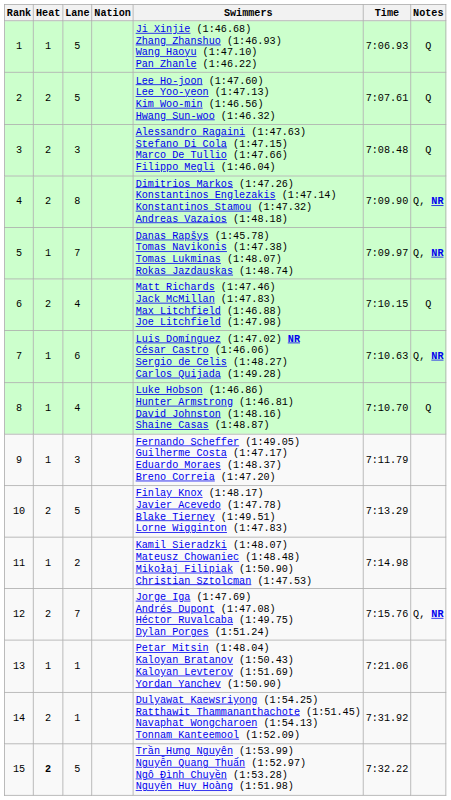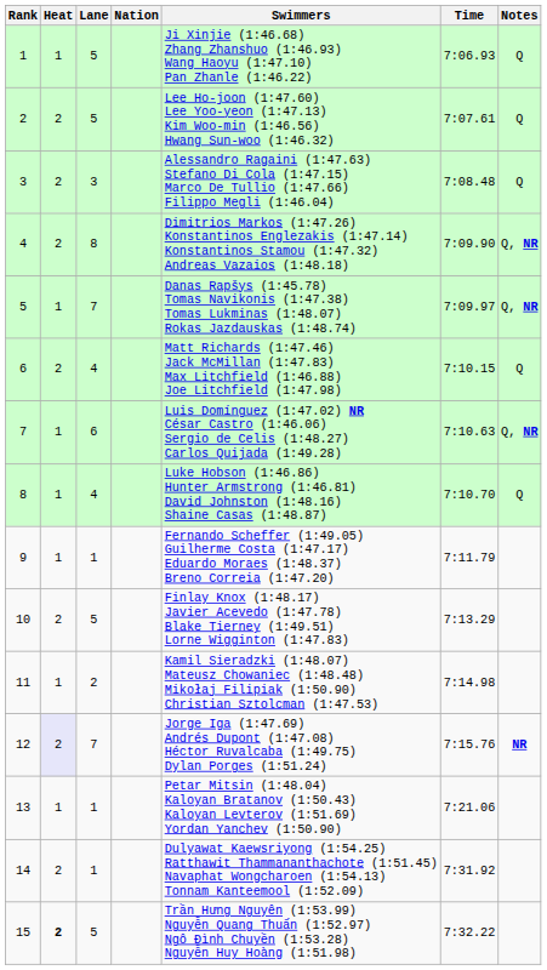 <table class="wikitable sortable" style="text-align:center">
 <tr>
 <th>Rank</th>
 <th>Heat</th>
 <th>Lane</th>
 <th>Nation</th>
 <th>Swimmers</th>
 <th>Time</th>
 <th>Notes</th>
 </tr>
 <tr bgcolor=ccffcc>
 <td>1</td>
 <td>1</td>
 <td>5</td>
 <td align=left></td>
 <td align=left><a href='#'>Ji Xinjie</a> (1:46.68)<br><a href='#'>Zhang Zhanshuo</a> (1:46.93)<br><a href='#'>Wang Haoyu</a> (1:47.10)<br><a href='#'>Pan Zhanle</a> (1:46.22)</td>
 <td>7:06.93</td>
 <td>Q</td>
 </tr>
 <tr bgcolor=ccffcc>
 <td>2</td>
 <td>2</td>
 <td>5</td>
 <td align=left></td>
 <td align=left><a href='#'>Lee Ho-joon</a> (1:47.60)<br><a href='#'>Lee Yoo-yeon</a> (1:47.13)<br><a href='#'>Kim Woo-min</a> (1:46.56)<br><a href='#'>Hwang Sun-woo</a> (1:46.32)</td>
 <td>7:07.61</td>
 <td>Q</td>
 </tr>
 <tr bgcolor=ccffcc>
 <td>3</td>
 <td>2</td>
 <td>3</td>
 <td align=left></td>
 <td align=left><a href='#'>Alessandro Ragaini</a> (1:47.63)<br><a href='#'>Stefano Di Cola</a> (1:47.15)<br><a href='#'>Marco De Tullio</a> (1:47.66)<br><a href='#'>Filippo Megli</a> (1:46.04)</td>
 <td>7:08.48</td>
 <td>Q</td>
 </tr>
 <tr bgcolor=ccffcc>
 <td>4</td>
 <td>2</td>
 <td>8</td>
 <td align=left></td>
 <td align=left><a href='#'>Dimitrios Markos</a> (1:47.26)<br><a href='#'>Konstantinos Englezakis</a> (1:47.14)<br><a href='#'>Konstantinos Stamou</a> (1:47.32)<br><a href='#'>Andreas Vazaios</a> (1:48.18)</td>
 <td>7:09.90</td>
 <td>Q, <strong><a href='#'>NR</a></strong></td>
 </tr>
 <tr bgcolor=ccffcc>
 <td>5</td>
 <td>1</td>
 <td>7</td>
 <td align=left></td>
 <td align=left><a href='#'>Danas Rapšys</a> (1:45.78)<br><a href='#'>Tomas Navikonis</a> (1:47.38)<br><a href='#'>Tomas Lukminas</a> (1:48.07)<br><a href='#'>Rokas Jazdauskas</a> (1:48.74)</td>
 <td>7:09.97</td>
 <td>Q, <strong><a href='#'>NR</a></strong></td>
 </tr>
 <tr bgcolor=ccffcc>
 <td>6</td>
 <td>2</td>
 <td>4</td>
 <td align=left></td>
 <td align=left><a href='#'>Matt Richards</a> (1:47.46)<br><a href='#'>Jack McMillan</a> (1:47.83)<br><a href='#'>Max Litchfield</a> (1:46.88)<br><a href='#'>Joe Litchfield</a> (1:47.98)</td>
 <td>7:10.15</td>
 <td>Q</td>
 </tr>
 <tr bgcolor=ccffcc>
 <td>7</td>
 <td>1</td>
 <td>6</td>
 <td align=left></td>
 <td align=left><a href='#'>Luis Domínguez</a> (1:47.02) <strong><a href='#'>NR</a></strong><br><a href='#'>César Castro</a> (1:46.06)<br><a href='#'>Sergio de Celis</a> (1:48.27)<br><a href='#'>Carlos Quijada</a> (1:49.28)</td>
 <td>7:10.63</td>
 <td>Q, <strong><a href='#'>NR</a></strong></td>
 </tr>
 <tr bgcolor=ccffcc>
 <td>8</td>
 <td>1</td>
 <td>4</td>
 <td align=left></td>
 <td align=left><a href='#'>Luke Hobson</a> (1:46.86)<br><a href='#'>Hunter Armstrong</a> (1:46.81)<br><a href='#'>David Johnston</a> (1:48.16)<br><a href='#'>Shaine Casas</a> (1:48.87)</td>
 <td>7:10.70</td>
 <td>Q</td>
 </tr>
 <tr>
 <td>9</td>
 <td>1</td>
-<td>3</td>
+<td>1</td>
 <td align=left></td>
 <td align=left><a href='#'>Fernando Scheffer</a> (1:49.05)<br><a href='#'>Guilherme Costa</a> (1:47.17)<br><a href='#'>Eduardo Moraes</a> (1:48.37)<br><a href='#'>Breno Correia</a> (1:47.20)</td>
 <td>7:11.79</td>
 <td></td>
 </tr>
 <tr>
 <td>10</td>
 <td>2</td>
 <td>5</td>
 <td align=left></td>
 <td align=left><a href='#'>Finlay Knox</a> (1:48.17)<br><a href='#'>Javier Acevedo</a> (1:47.78)<br><a href='#'>Blake Tierney</a> (1:49.51)<br><a href='#'>Lorne Wigginton</a> (1:47.83)</td>
 <td>7:13.29</td>
 <td></td>
 </tr>
 <tr>
 <td>11</td>
 <td>1</td>
 <td>2</td>
 <td align=left></td>
 <td align=left><a href='#'>Kamil Sieradzki</a> (1:48.07)<br><a href='#'>Mateusz Chowaniec</a> (1:48.48)<br><a href='#'>Mikołaj Filipiak</a> (1:50.90)<br><a href='#'>Christian Sztolcman</a> (1:47.53)</td>
 <td>7:14.98</td>
 <td></td>
 </tr>
 <tr>
 <td>12</td>
-<td>2</td>
+<td style="background: lavender;">2</td>
 <td>7</td>
 <td align=left></td>
 <td align=left><a href='#'>Jorge Iga</a> (1:47.69)<br><a href='#'>Andrés Dupont</a> (1:47.08)<br><a href='#'>Héctor Ruvalcaba</a> (1:49.75)<br><a href='#'>Dylan Porges</a> (1:51.24)</td>
 <td>7:15.76</td>
-<td>Q, <strong><a href='#'>NR</a></strong></td>
+<td><strong><a href='#'>NR</a></strong></td>
 </tr>
 <tr>
 <td>13</td>
 <td>1</td>
 <td>1</td>
 <td align=left></td>
 <td align=left><a href='#'>Petar Mitsin</a> (1:48.04)<br><a href='#'>Kaloyan Bratanov</a> (1:50.43)<br><a href='#'>Kaloyan Levterov</a> (1:51.69)<br><a href='#'>Yordan Yanchev</a> (1:50.90)</td>
 <td>7:21.06</td>
 <td></td>
 </tr>
 <tr>
 <td>14</td>
 <td>2</td>
 <td>1</td>
 <td align=left></td>
 <td align=left><a href='#'>Dulyawat Kaewsriyong</a> (1:54.25)<br><a href='#'>Ratthawit Thammananthachote</a> (1:51.45)<br><a href='#'>Navaphat Wongcharoen</a> (1:54.13)<br><a href='#'>Tonnam Kanteemool</a> (1:52.09)</td>
 <td>7:31.92</td>
 <td></td>
 </tr>
 <tr>
 <td>15</td>
 <td><strong>2</strong></td>
 <td>5</td>
 <td align=left></td>
 <td align=left><a href='#'>Trần Hưng Nguyên</a> (1:53.99)<br><a href='#'>Nguyễn Quang Thuấn</a> (1:52.97)<br><a href='#'>Ngô Đình Chuyền</a> (1:53.28)<br><a href='#'>Nguyễn Huy Hoàng</a> (1:51.98)</td>
 <td>7:32.22</td>
 <td></td>
 </tr>
 </table>
